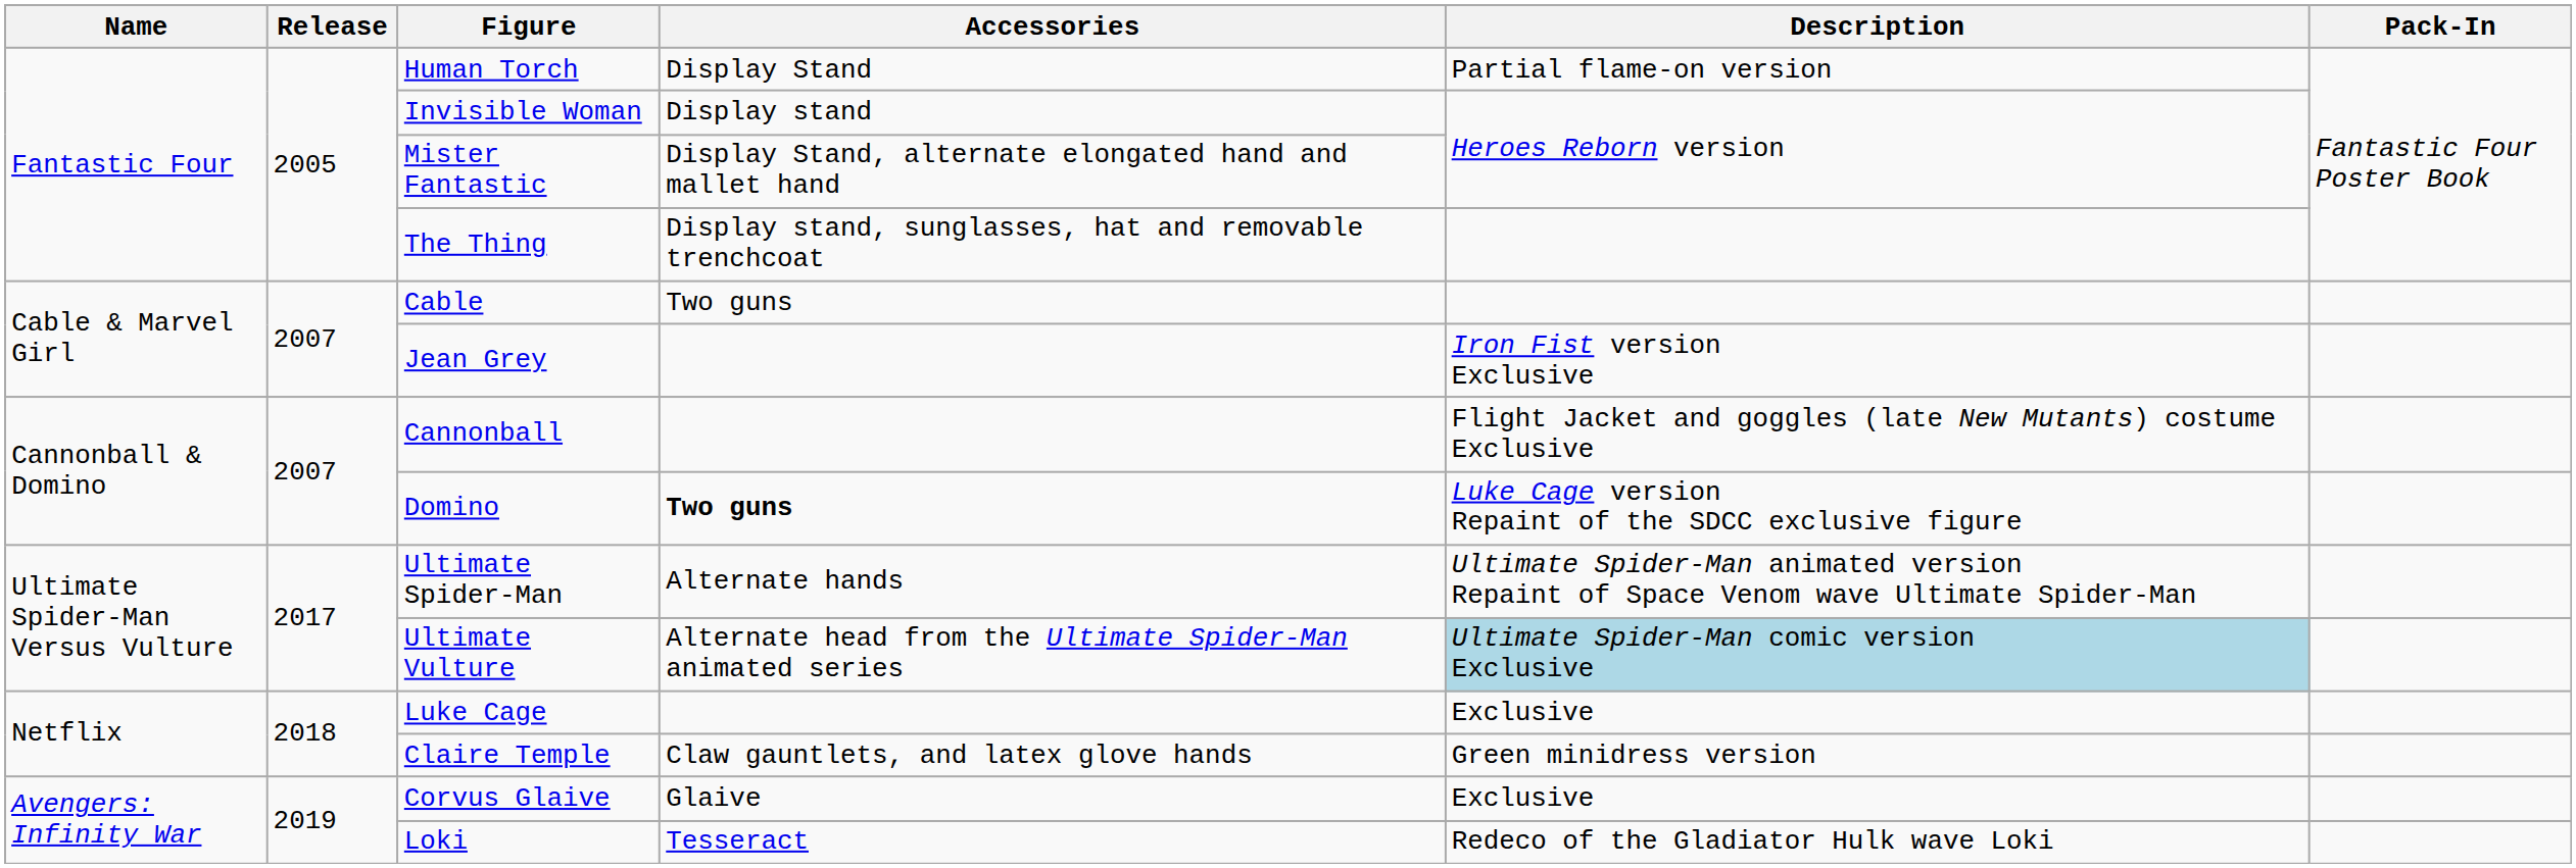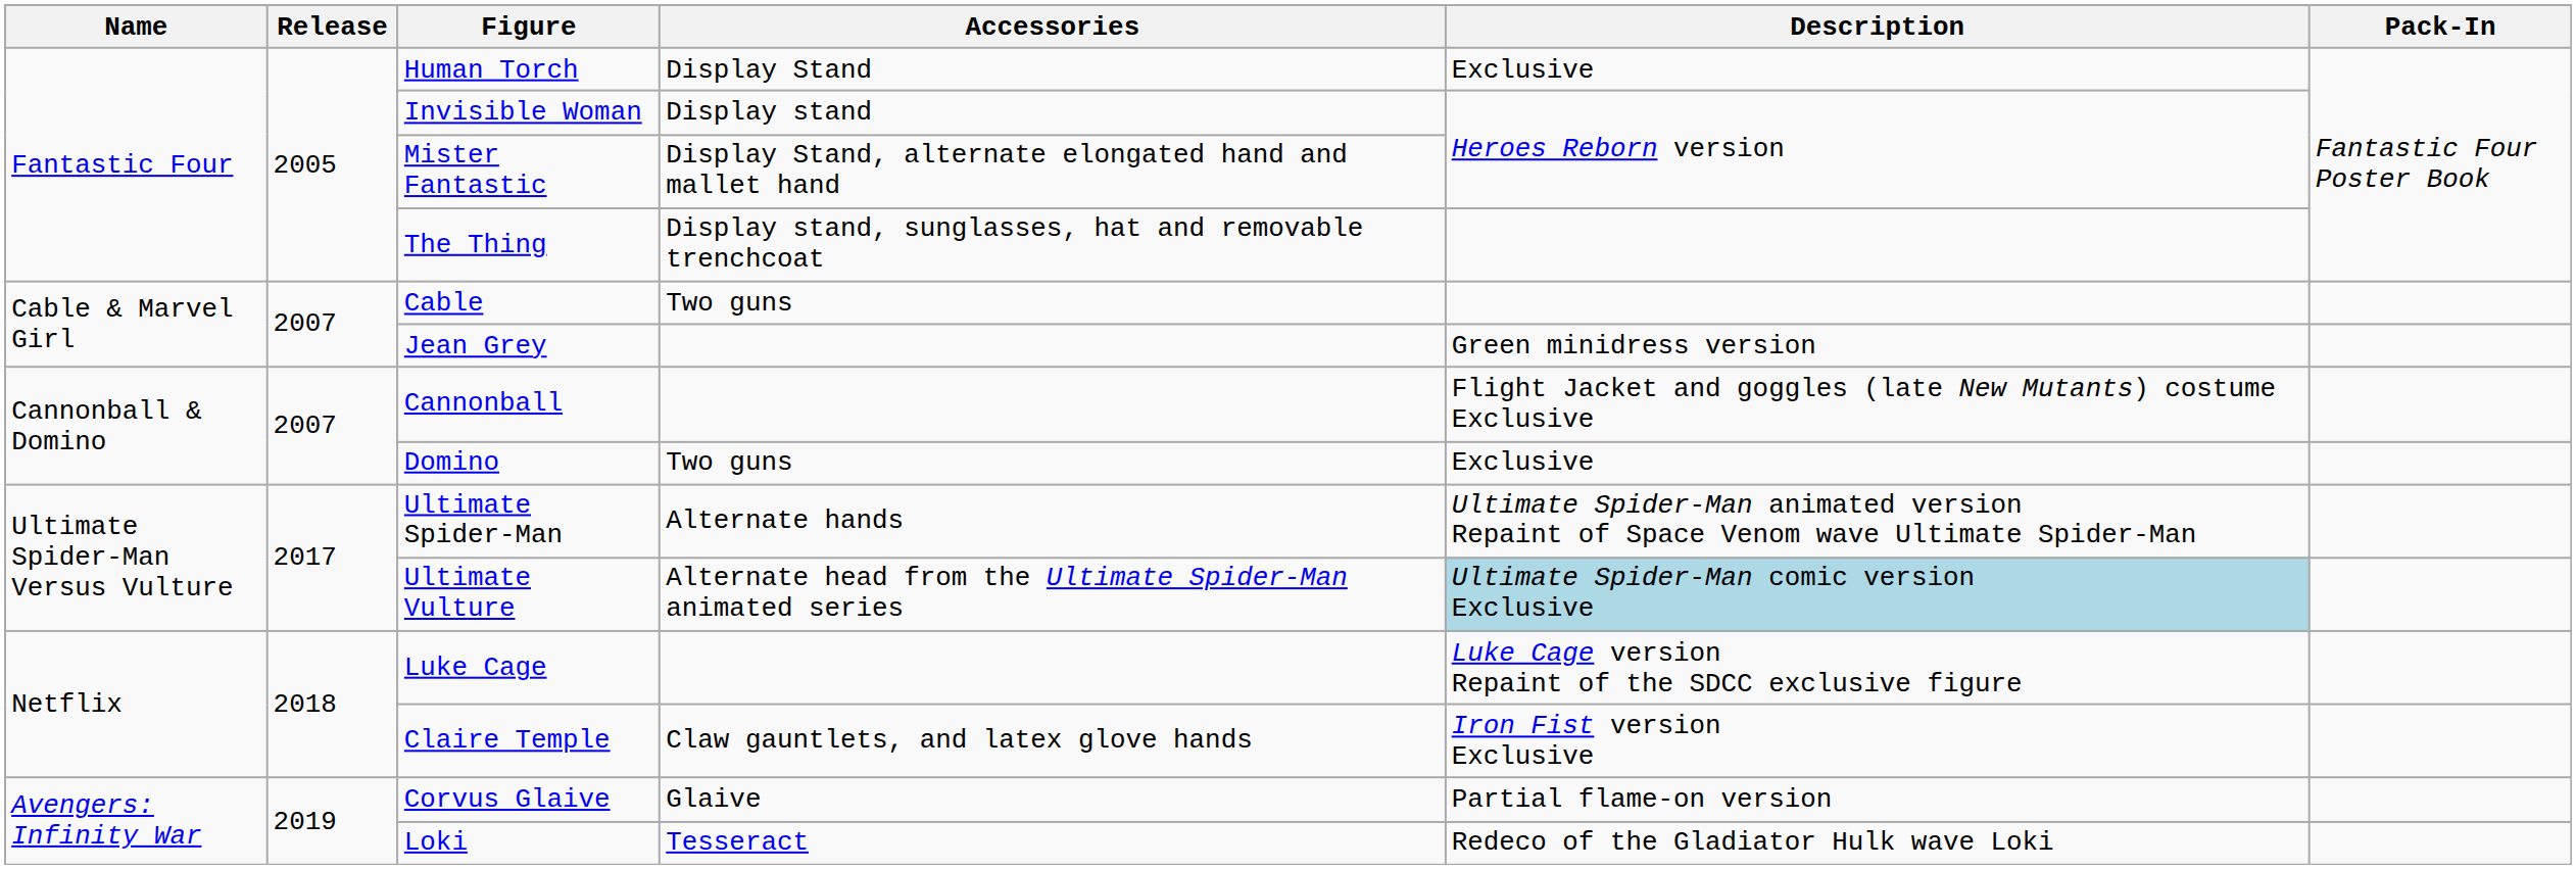 <table class="wikitable" style="width:100%;">
 <tr>
 <th width=10%>Name</th>
 <th width=5%>Release</th>
 <th width=10%>Figure</th>
 <th width=30%>Accessories</th>
 <th width=33%>Description</th>
 <th width=10%>Pack-In</th>
 </tr>
 <tr>
 <td rowspan=4><a href='#'>Fantastic Four</a></td>
 <td rowspan=4>2005</td>
 <td><a href='#'>Human Torch</a></td>
 <td>Display Stand</td>
-<td>Partial flame-on version</td>
+<td>Exclusive</td>
 <td rowspan=4><em>Fantastic Four Poster Book</em></td>
 </tr>
 <tr>
 <td><a href='#'>Invisible Woman</a></td>
 <td>Display stand</td>
 <td rowspan=2><em><a href='#'>Heroes Reborn</a></em> version</td>
 </tr>
 <tr>
 <td><a href='#'>Mister Fantastic</a></td>
 <td>Display Stand, alternate elongated hand and mallet hand</td>
 </tr>
 <tr>
 <td><a href='#'>The Thing</a></td>
 <td>Display stand, sunglasses, hat and removable trenchcoat</td>
 <td></td>
 </tr>
 <tr>
 <td rowspan=2>Cable & Marvel Girl</td>
 <td rowspan=2>2007</td>
 <td><a href='#'>Cable</a></td>
 <td>Two guns</td>
 <td></td>
 <td></td>
 </tr>
 <tr>
 <td><a href='#'>Jean Grey</a></td>
 <td></td>
-<td><em><a href='#'>Iron Fist</a></em> version<br>Exclusive</td>
+<td>Green minidress version</td>
 <td></td>
 </tr>
 <tr>
 <td rowspan=2>Cannonball & Domino</td>
 <td rowspan=2>2007</td>
 <td><a href='#'>Cannonball</a></td>
 <td></td>
 <td>Flight Jacket and goggles (late <em>New Mutants</em>) costume<br>Exclusive</td>
 <td></td>
 </tr>
 <tr>
 <td><a href='#'>Domino</a></td>
-<td><strong>Two guns</strong></td>
-<td><em><a href='#'>Luke Cage</a></em> version<br>Repaint of the SDCC exclusive figure</td>
+<td>Two guns</td>
+<td>Exclusive</td>
 <td></td>
 </tr>
 <tr>
 <td rowspan=2>Ultimate Spider-Man Versus Vulture</td>
 <td rowspan=2>2017</td>
 <td><a href='#'>Ultimate</a> Spider-Man</td>
 <td>Alternate hands</td>
 <td><em>Ultimate Spider-Man</em> animated version<br>Repaint of Space Venom wave Ultimate Spider-Man</td>
 <td></td>
 </tr>
 <tr>
 <td><a href='#'>Ultimate</a> <a href='#'>Vulture</a></td>
 <td>Alternate head from the <em><a href='#'>Ultimate Spider-Man</a></em> animated series</td>
 <td style="background: lightblue;"><em>Ultimate Spider-Man</em> comic version<br>Exclusive</td>
 <td></td>
 </tr>
 <tr>
 <td rowspan=2>Netflix</td>
 <td rowspan=2>2018</td>
 <td><a href='#'>Luke Cage</a></td>
 <td></td>
-<td>Exclusive</td>
+<td><em><a href='#'>Luke Cage</a></em> version<br>Repaint of the SDCC exclusive figure</td>
 <td></td>
 </tr>
 <tr>
 <td><a href='#'>Claire Temple</a></td>
 <td>Claw gauntlets, and latex glove hands</td>
-<td>Green minidress version</td>
+<td><em><a href='#'>Iron Fist</a></em> version<br>Exclusive</td>
 <td></td>
 </tr>
 <tr>
 <td rowspan=2><em><a href='#'>Avengers: Infinity War</a></em></td>
 <td rowspan=2>2019</td>
 <td><a href='#'>Corvus Glaive</a></td>
 <td>Glaive</td>
-<td>Exclusive</td>
+<td>Partial flame-on version</td>
 <td></td>
 </tr>
 <tr>
 <td><a href='#'>Loki</a></td>
 <td><a href='#'>Tesseract</a></td>
 <td>Redeco of the Gladiator Hulk wave Loki</td>
 <td></td>
 </tr>
 </table>
